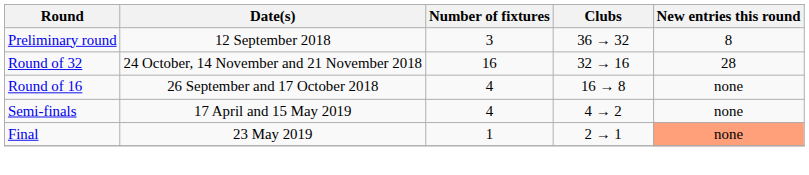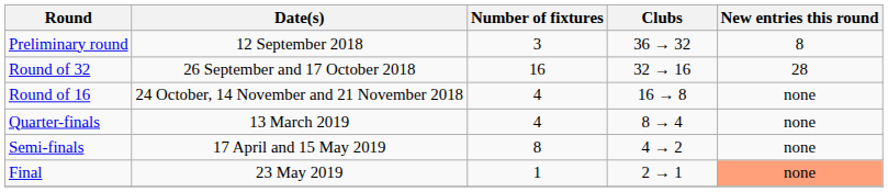 <table class="wikitable" style="text-align:center">
 <tr>
 <th>Round</th>
 <th>Date(s)</th>
 <th>Number of fixtures</th>
 <th width=100>Clubs</th>
 <th>New entries this round</th>
 </tr>
 <tr>
 <td style="text-align:left;"><a href='#'>Preliminary round</a></td>
 <td>12 September 2018</td>
 <td>3</td>
 <td>36 → 32</td>
 <td>8</td>
 </tr>
 <tr>
 <td style="text-align:left;"><a href='#'>Round of 32</a></td>
-<td>24 October, 14 November and 21 November 2018</td>
+<td>26 September and 17 October 2018</td>
 <td>16</td>
 <td>32 → 16</td>
 <td>28</td>
 </tr>
 <tr>
 <td style="text-align:left;"><a href='#'>Round of 16</a></td>
-<td>26 September and 17 October 2018</td>
+<td>24 October, 14 November and 21 November 2018</td>
 <td>4</td>
 <td>16 → 8</td>
 <td>none</td>
 </tr>
 <tr>
+<td style="text-align:left;"><a href='#'>Quarter-finals</a></td>
+<td>13 March 2019</td>
+<td>4</td>
+<td>8 → 4</td>
+<td>none</td>
+</tr>
+<tr>
 <td style="text-align:left;"><a href='#'>Semi-finals</a></td>
 <td>17 April and 15 May 2019</td>
-<td>4</td>
+<td>8</td>
 <td>4 → 2</td>
 <td>none</td>
 </tr>
 <tr>
 <td style="text-align:left;"><a href='#'>Final</a></td>
 <td>23 May 2019</td>
 <td>1</td>
 <td>2 → 1</td>
 <td style="background: lightsalmon;">none</td>
 </tr>
 <tr>
 </tr>
 </table>
